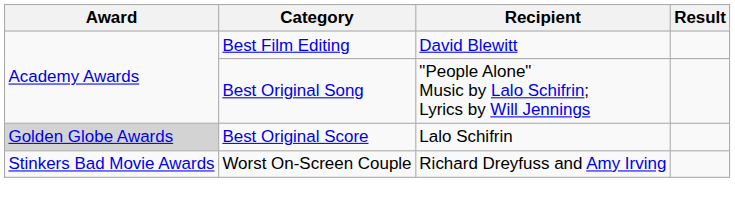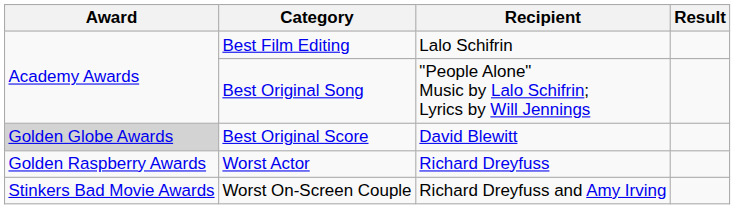 <table class="wikitable plainrowheaders sortable">
 <tr>
 <th scope="col">Award</th>
 <th scope="col">Category</th>
 <th scope="col">Recipient</th>
 <th scope="col">Result</th>
 </tr>
 <tr>
 <td rowspan="2"><a href='#'>Academy Awards</a></td>
 <td><a href='#'>Best Film Editing</a></td>
-<td><a href='#'>David Blewitt</a></td>
+<td>Lalo Schifrin</td>
 <td></td>
 </tr>
 <tr>
 <td><a href='#'>Best Original Song</a></td>
 <td>"People Alone" <br> Music by <a href='#'>Lalo Schifrin</a>; <br> Lyrics by <a href='#'>Will Jennings</a></td>
 <td></td>
 </tr>
 <tr>
 <td style="background: lightgrey;"><a href='#'>Golden Globe Awards</a></td>
 <td><a href='#'>Best Original Score</a></td>
-<td>Lalo Schifrin</td>
+<td><a href='#'>David Blewitt</a></td>
+<td></td>
+</tr>
+<tr>
+<td><a href='#'>Golden Raspberry Awards</a></td>
+<td><a href='#'>Worst Actor</a></td>
+<td><a href='#'>Richard Dreyfuss</a></td>
 <td></td>
 </tr>
 <tr>
 <td><a href='#'>Stinkers Bad Movie Awards</a></td>
 <td>Worst On-Screen Couple</td>
 <td>Richard Dreyfuss and <a href='#'>Amy Irving</a></td>
 <td></td>
 </tr>
 </table>
